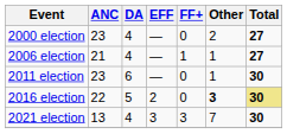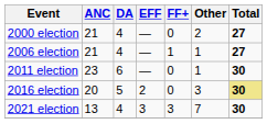 <table class="wikitable">
 <tr>
 <th>Event</th>
 <th><a href='#'>ANC</a></th>
 <th><a href='#'>DA</a></th>
 <th><a href='#'>EFF</a></th>
 <th><a href='#'>FF+</a></th>
 <th>Other</th>
 <th>Total</th>
 </tr>
 <tr>
 <td><a href='#'>2000 election</a></td>
-<td>23</td>
+<td>21</td>
 <td>4</td>
 <td>—</td>
 <td>0</td>
 <td>2</td>
 <td><strong>27</strong></td>
 </tr>
 <tr>
 <td><a href='#'>2006 election</a></td>
 <td>21</td>
 <td>4</td>
 <td>—</td>
 <td>1</td>
 <td>1</td>
 <td><strong>27</strong></td>
 </tr>
 <tr>
 <td><a href='#'>2011 election</a></td>
 <td>23</td>
 <td>6</td>
 <td>—</td>
 <td>0</td>
 <td>1</td>
 <td><strong>30</strong></td>
 </tr>
 <tr>
 <td><a href='#'>2016 election</a></td>
-<td>22</td>
+<td>20</td>
 <td>5</td>
 <td>2</td>
 <td>0</td>
-<td><strong>3</strong></td>
+<td>3</td>
 <td style="background: khaki;"><strong>30</strong></td>
 </tr>
 <tr>
 <td><a href='#'>2021 election</a></td>
 <td>13</td>
 <td>4</td>
 <td>3</td>
 <td>3</td>
 <td>7</td>
 <td><strong>30</strong></td>
 </tr>
 <tr>
 </tr>
 </table>
